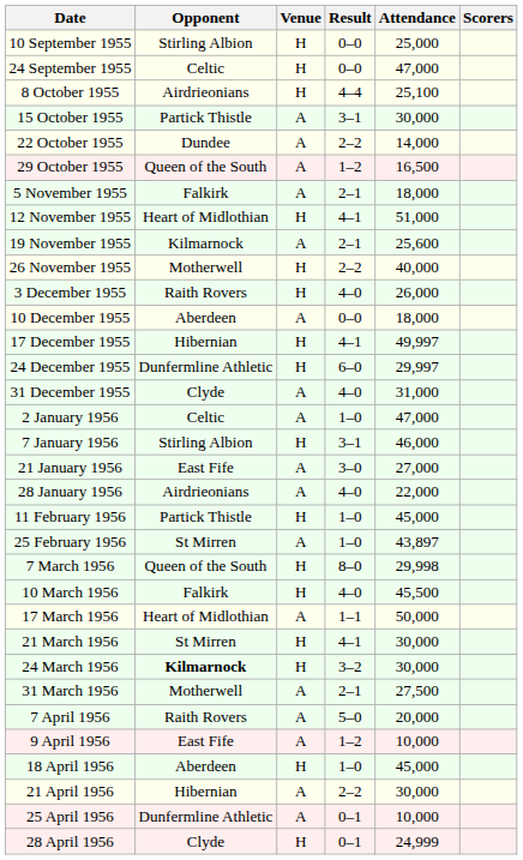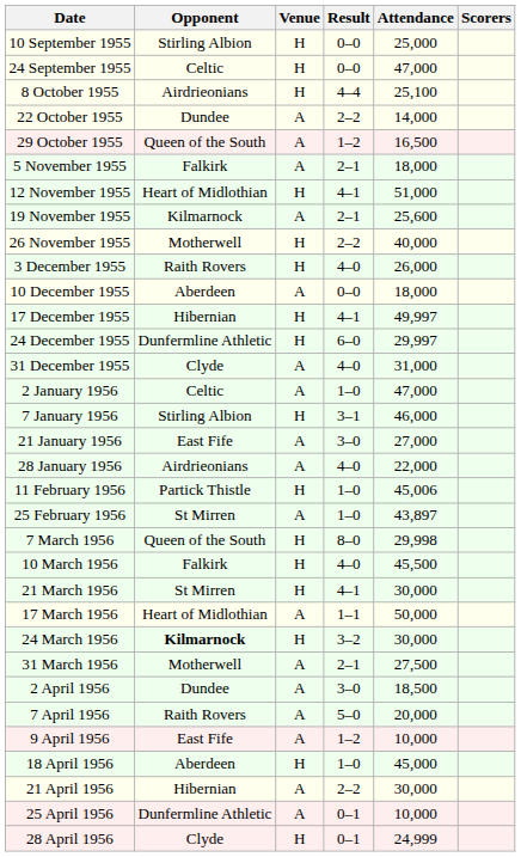 <table class="wikitable sortable" style="font-size:100%; text-align:center">
 <tr>
 <th>Date</th>
 <th>Opponent</th>
 <th>Venue</th>
 <th>Result</th>
 <th>Attendance</th>
 <th>Scorers</th>
 </tr>
 <tr bgcolor = "#FFFFEE">
 <td>10 September 1955</td>
 <td>Stirling Albion</td>
 <td>H</td>
 <td>0–0</td>
 <td>25,000</td>
 <td></td>
 </tr>
 <tr bgcolor = "#FFFFEE">
 <td>24 September 1955</td>
 <td>Celtic</td>
 <td>H</td>
 <td>0–0</td>
 <td>47,000</td>
 <td></td>
 </tr>
 <tr bgcolor = "#FFFFEE">
 <td>8 October 1955</td>
 <td>Airdrieonians</td>
 <td>H</td>
 <td>4–4</td>
 <td>25,100</td>
-<td></td>
-</tr>
-<tr bgcolor = "#EEFFEE">
-<td>15 October 1955</td>
-<td>Partick Thistle</td>
-<td>A</td>
-<td>3–1</td>
-<td>30,000</td>
 <td></td>
 </tr>
 <tr bgcolor = "#FFFFEE">
 <td>22 October 1955</td>
 <td>Dundee</td>
 <td>A</td>
 <td>2–2</td>
 <td>14,000</td>
 <td></td>
 </tr>
 <tr bgcolor = "#FFEEEE">
 <td>29 October 1955</td>
 <td>Queen of the South</td>
 <td>A</td>
 <td>1–2</td>
 <td>16,500</td>
 <td></td>
 </tr>
 <tr bgcolor = "#EEFFEE">
 <td>5 November 1955</td>
 <td>Falkirk</td>
 <td>A</td>
 <td>2–1</td>
 <td>18,000</td>
 <td></td>
 </tr>
 <tr bgcolor = "#EEFFEE">
 <td>12 November 1955</td>
 <td>Heart of Midlothian</td>
 <td>H</td>
 <td>4–1</td>
 <td>51,000</td>
 <td></td>
 </tr>
 <tr bgcolor = "#EEFFEE">
 <td>19 November 1955</td>
 <td>Kilmarnock</td>
 <td>A</td>
 <td>2–1</td>
 <td>25,600</td>
 <td></td>
 </tr>
 <tr bgcolor = "#FFFFEE">
 <td>26 November 1955</td>
 <td>Motherwell</td>
 <td>H</td>
 <td>2–2</td>
 <td>40,000</td>
 <td></td>
 </tr>
 <tr bgcolor = "#EEFFEE">
 <td>3 December 1955</td>
 <td>Raith Rovers</td>
 <td>H</td>
 <td>4–0</td>
 <td>26,000</td>
 <td></td>
 </tr>
 <tr bgcolor = "#FFFFEE">
 <td>10 December 1955</td>
 <td>Aberdeen</td>
 <td>A</td>
 <td>0–0</td>
 <td>18,000</td>
 <td></td>
 </tr>
 <tr bgcolor = "#EEFFEE">
 <td>17 December 1955</td>
 <td>Hibernian</td>
 <td>H</td>
 <td>4–1</td>
 <td>49,997</td>
 <td></td>
 </tr>
 <tr bgcolor = "#EEFFEE">
 <td>24 December 1955</td>
 <td>Dunfermline Athletic</td>
 <td>H</td>
 <td>6–0</td>
 <td>29,997</td>
 <td></td>
 </tr>
 <tr bgcolor = "#EEFFEE">
 <td>31 December 1955</td>
 <td>Clyde</td>
 <td>A</td>
 <td>4–0</td>
 <td>31,000</td>
 <td></td>
 </tr>
 <tr bgcolor = "#EEFFEE">
 <td>2 January 1956</td>
 <td>Celtic</td>
 <td>A</td>
 <td>1–0</td>
 <td>47,000</td>
 <td></td>
 </tr>
 <tr bgcolor = "#EEFFEE">
 <td>7 January 1956</td>
 <td>Stirling Albion</td>
 <td>H</td>
 <td>3–1</td>
 <td>46,000</td>
 <td></td>
 </tr>
 <tr bgcolor = "#EEFFEE">
 <td>21 January 1956</td>
 <td>East Fife</td>
 <td>A</td>
 <td>3–0</td>
 <td>27,000</td>
 <td></td>
 </tr>
 <tr bgcolor = "#EEFFEE">
 <td>28 January 1956</td>
 <td>Airdrieonians</td>
 <td>A</td>
 <td>4–0</td>
 <td>22,000</td>
 <td></td>
 </tr>
 <tr bgcolor = "#EEFFEE">
 <td>11 February 1956</td>
 <td>Partick Thistle</td>
 <td>H</td>
 <td>1–0</td>
-<td>45,000</td>
+<td>45,006</td>
 <td></td>
 </tr>
 <tr bgcolor = "#EEFFEE">
 <td>25 February 1956</td>
 <td>St Mirren</td>
 <td>A</td>
 <td>1–0</td>
 <td>43,897</td>
 <td></td>
 </tr>
 <tr bgcolor = "#EEFFEE">
 <td>7 March 1956</td>
 <td>Queen of the South</td>
 <td>H</td>
 <td>8–0</td>
 <td>29,998</td>
 <td></td>
 </tr>
 <tr bgcolor = "#EEFFEE">
 <td>10 March 1956</td>
 <td>Falkirk</td>
 <td>H</td>
 <td>4–0</td>
 <td>45,500</td>
 <td></td>
 </tr>
+<tr bgcolor = "#EEFFEE">
+<td>21 March 1956</td>
+<td>St Mirren</td>
+<td>H</td>
+<td>4–1</td>
+<td>30,000</td>
+<td></td>
+</tr>
 <tr bgcolor = "#FFFFEE">
 <td>17 March 1956</td>
 <td>Heart of Midlothian</td>
 <td>A</td>
 <td>1–1</td>
 <td>50,000</td>
-<td></td>
-</tr>
-<tr bgcolor = "#EEFFEE">
-<td>21 March 1956</td>
-<td>St Mirren</td>
-<td>H</td>
-<td>4–1</td>
-<td>30,000</td>
 <td></td>
 </tr>
 <tr bgcolor = "#EEFFEE">
 <td>24 March 1956</td>
 <td><strong>Kilmarnock</strong></td>
 <td>H</td>
 <td>3–2</td>
 <td>30,000</td>
 <td></td>
 </tr>
 <tr bgcolor = "#EEFFEE">
 <td>31 March 1956</td>
 <td>Motherwell</td>
 <td>A</td>
 <td>2–1</td>
 <td>27,500</td>
+<td></td>
+</tr>
+<tr bgcolor = "#EEFFEE">
+<td>2 April 1956</td>
+<td>Dundee</td>
+<td>A</td>
+<td>3–0</td>
+<td>18,500</td>
 <td></td>
 </tr>
 <tr bgcolor = "#EEFFEE">
 <td>7 April 1956</td>
 <td>Raith Rovers</td>
 <td>A</td>
 <td>5–0</td>
 <td>20,000</td>
 <td></td>
 </tr>
 <tr bgcolor = "#FFEEEE">
 <td>9 April 1956</td>
 <td>East Fife</td>
 <td>A</td>
 <td>1–2</td>
 <td>10,000</td>
 <td></td>
 </tr>
 <tr bgcolor = "#EEFFEE">
 <td>18 April 1956</td>
 <td>Aberdeen</td>
 <td>H</td>
 <td>1–0</td>
 <td>45,000</td>
 <td></td>
 </tr>
 <tr bgcolor = "#FFFFEE">
 <td>21 April 1956</td>
 <td>Hibernian</td>
 <td>A</td>
 <td>2–2</td>
 <td>30,000</td>
 <td></td>
 </tr>
 <tr bgcolor = "#FFEEEE">
 <td>25 April 1956</td>
 <td>Dunfermline Athletic</td>
 <td>A</td>
 <td>0–1</td>
 <td>10,000</td>
 <td></td>
 </tr>
 <tr bgcolor = "#FFEEEE">
 <td>28 April 1956</td>
 <td>Clyde</td>
 <td>H</td>
 <td>0–1</td>
 <td>24,999</td>
 <td></td>
 </tr>
 </table>
